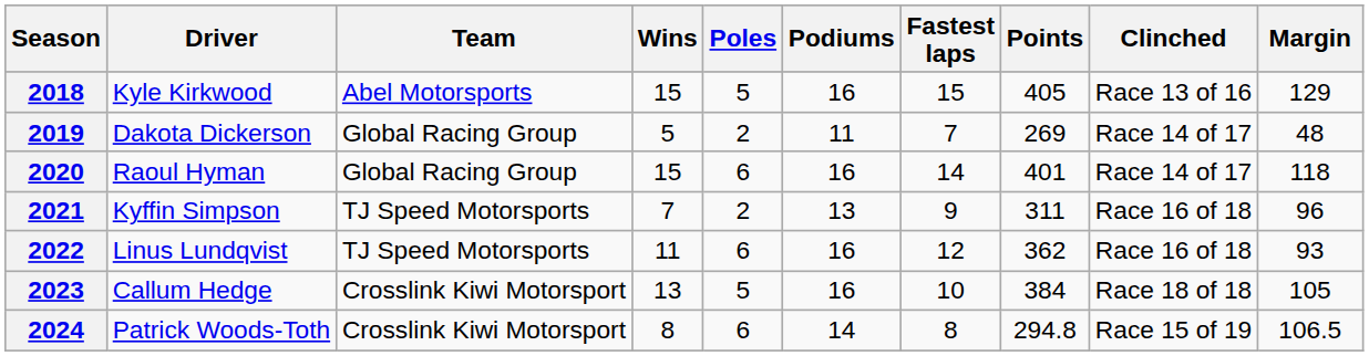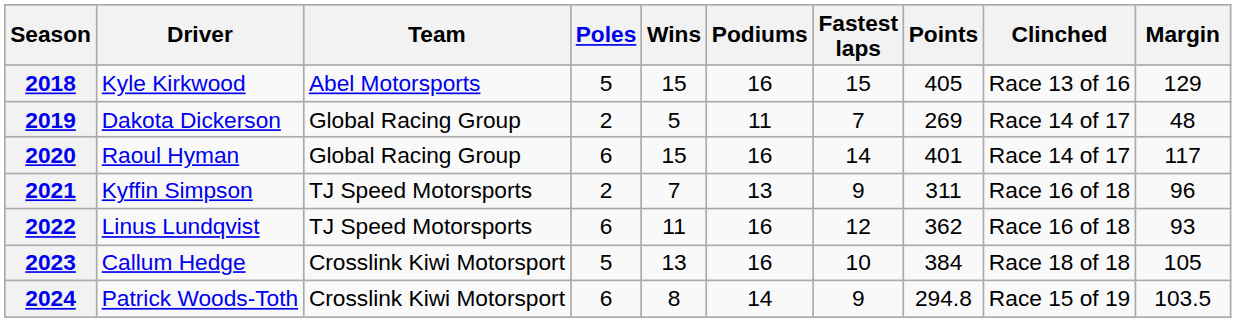 <table class="wikitable sortable" style="font-size:85%; text-align:center;">
 <tr>
 <th scope=col>Season</th>
 <th scope=col>Driver</th>
 <th scope=col>Team</th>
+<th scope=col><a href='#'>Poles</a></th>
 <th scope=col>Wins</th>
-<th scope=col><a href='#'>Poles</a></th>
 <th scope=col>Podiums</th>
 <th scope=col width="40">Fastest laps</th>
 <th scope=col>Points</th>
 <th scope=col>Clinched</th>
 <th scope=col width="50">Margin</th>
 </tr>
 <tr>
 <th><a href='#'>2018</a></th>
 <td align=left> <a href='#'>Kyle Kirkwood</a></td>
 <td align=left> <a href='#'>Abel Motorsports</a></td>
+<td>5</td>
 <td>15</td>
-<td>5</td>
 <td>16</td>
 <td>15</td>
 <td>405</td>
 <td>Race 13 of 16</td>
 <td>129</td>
 </tr>
 <tr>
 <th><a href='#'>2019</a></th>
 <td align=left> <a href='#'>Dakota Dickerson</a></td>
 <td align=left> Global Racing Group</td>
+<td>2</td>
 <td>5</td>
-<td>2</td>
 <td>11</td>
 <td>7</td>
 <td>269</td>
 <td>Race 14 of 17</td>
 <td>48</td>
 </tr>
 <tr>
 <th><a href='#'>2020</a></th>
 <td align=left> <a href='#'>Raoul Hyman</a></td>
 <td align=left> Global Racing Group</td>
+<td>6</td>
 <td>15</td>
-<td>6</td>
 <td>16</td>
 <td>14</td>
 <td>401</td>
 <td>Race 14 of 17</td>
-<td>118</td>
+<td>117</td>
 </tr>
 <tr>
 <th><a href='#'>2021</a></th>
 <td align=left> <a href='#'>Kyffin Simpson</a></td>
 <td align=left>  TJ Speed Motorsports</td>
+<td>2</td>
 <td>7</td>
-<td>2</td>
 <td>13</td>
 <td>9</td>
 <td>311</td>
 <td>Race 16 of 18</td>
 <td>96</td>
 </tr>
 <tr>
 <th><a href='#'>2022</a></th>
 <td align=left> <a href='#'>Linus Lundqvist</a></td>
 <td align=left>  TJ Speed Motorsports</td>
+<td>6</td>
 <td>11</td>
-<td>6</td>
 <td>16</td>
 <td>12</td>
 <td>362</td>
 <td>Race 16 of 18</td>
 <td>93</td>
 </tr>
 <tr>
 <th><a href='#'>2023</a></th>
 <td align=left> <a href='#'>Callum Hedge</a></td>
 <td align=left> Crosslink Kiwi Motorsport</td>
+<td>5</td>
 <td>13</td>
-<td>5</td>
 <td>16</td>
 <td>10</td>
 <td>384</td>
 <td>Race 18 of 18</td>
 <td>105</td>
 </tr>
 <tr>
 <th><a href='#'>2024</a></th>
 <td align=left> <a href='#'>Patrick Woods-Toth</a></td>
 <td align=left> Crosslink Kiwi Motorsport</td>
+<td>6</td>
 <td>8</td>
-<td>6</td>
 <td>14</td>
-<td>8</td>
+<td>9</td>
 <td>294.8</td>
 <td>Race 15 of 19</td>
-<td>106.5</td>
+<td>103.5</td>
 </tr>
 </table>
